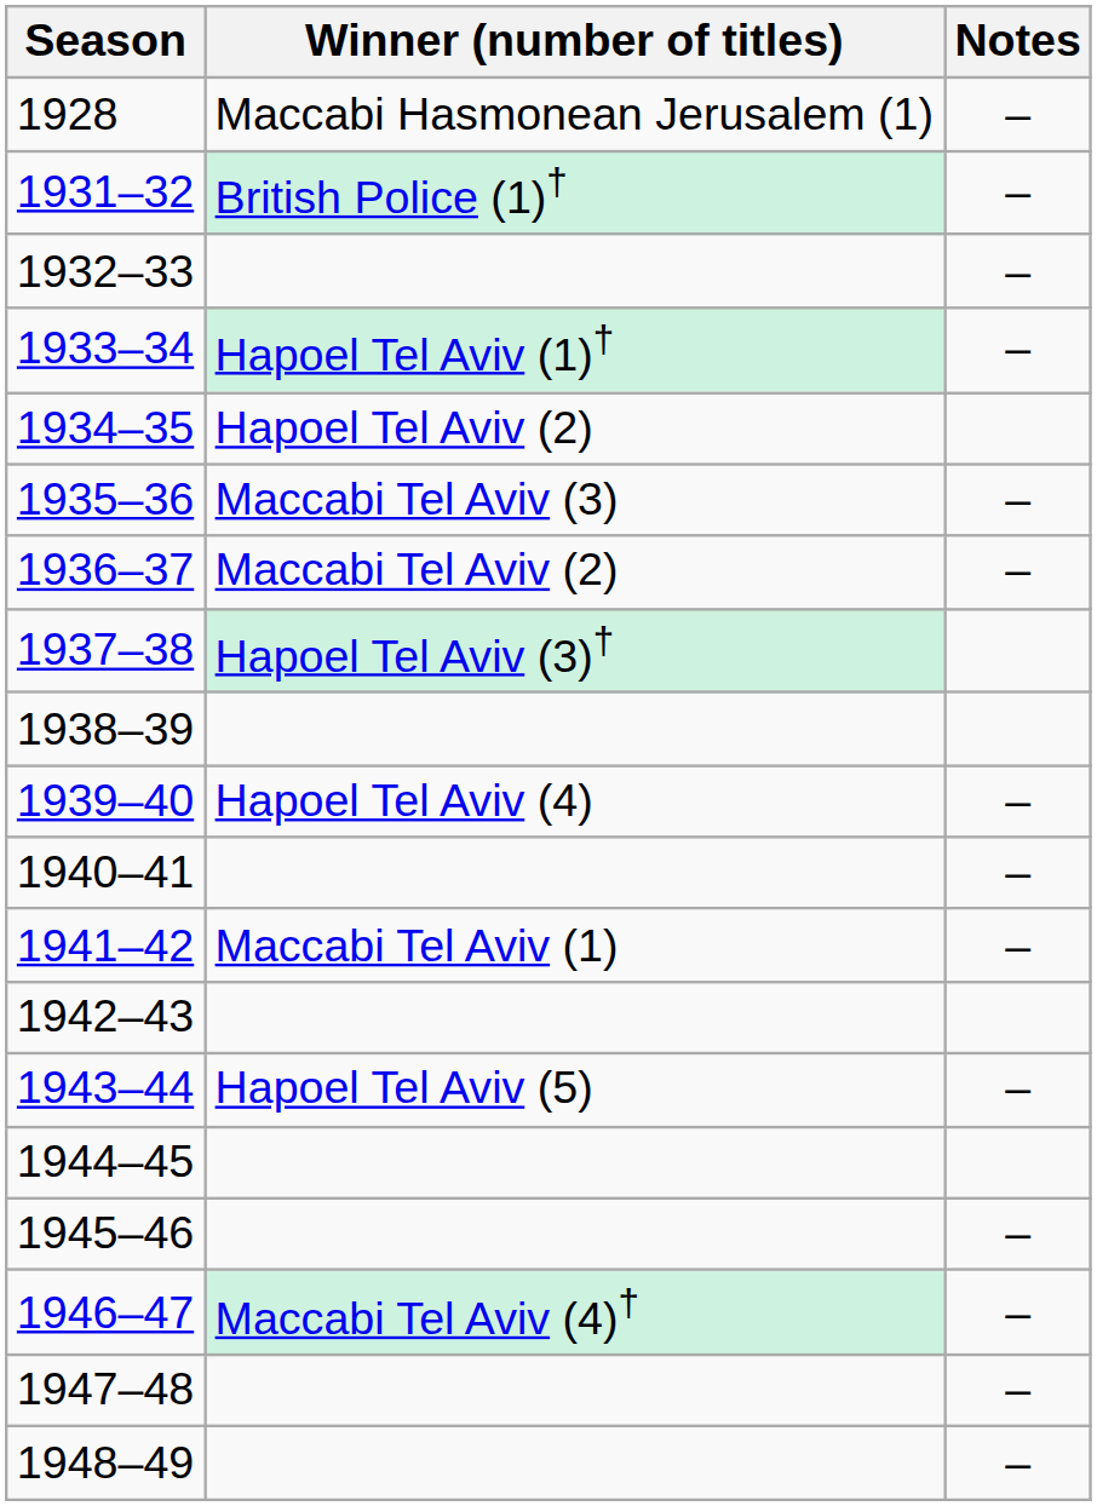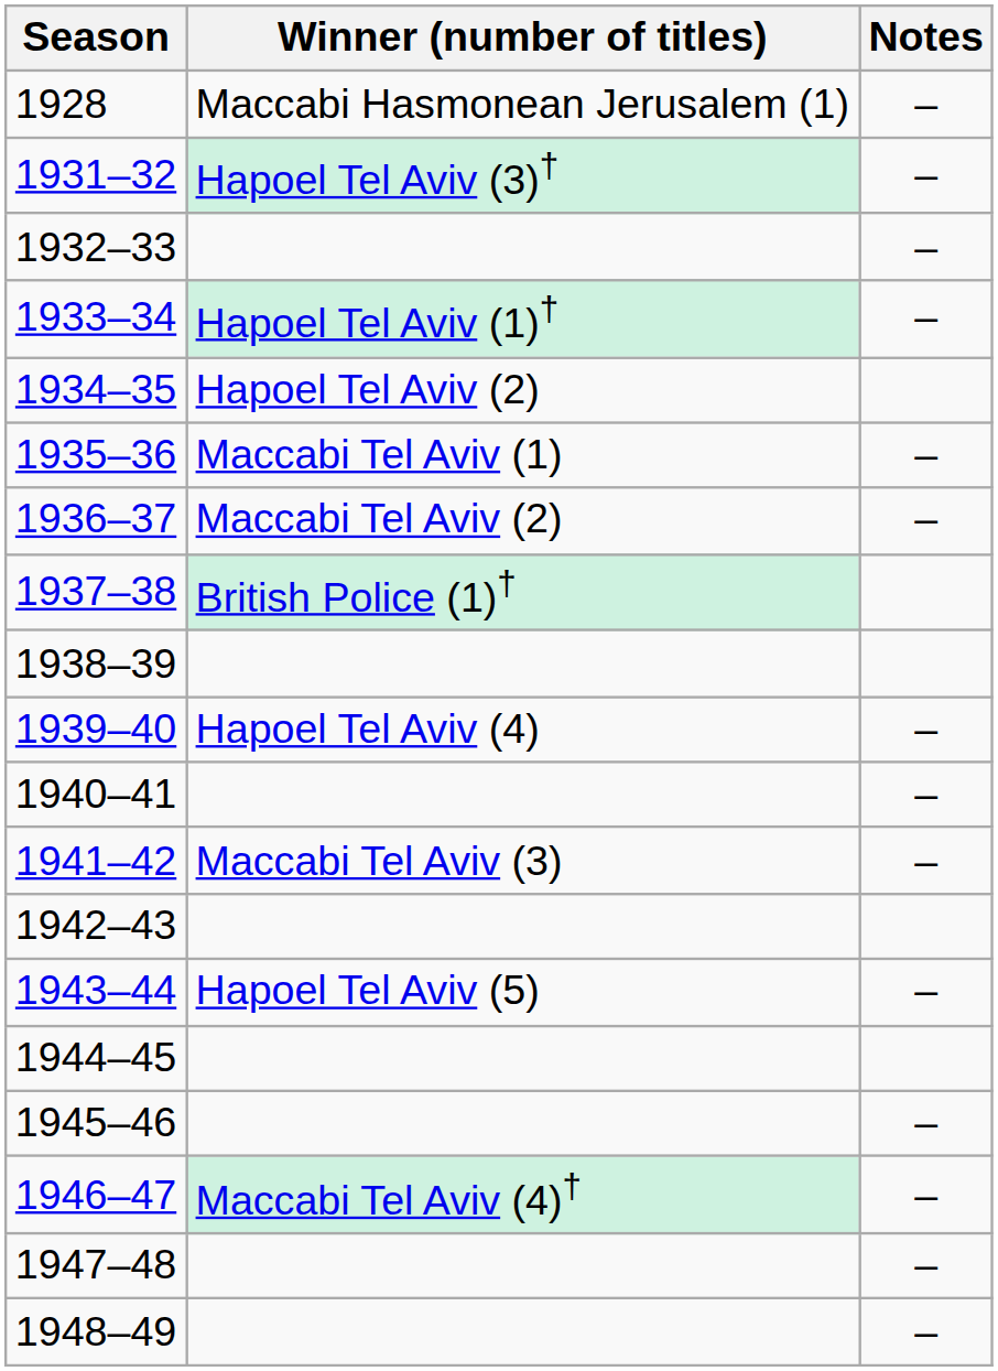 <table class="wikitable sortable">
 <tr>
 <th>Season</th>
 <th>Winner (number of titles)</th>
 <th class="unsortable">Notes</th>
 </tr>
 <tr>
 <td>1928</td>
 <td>Maccabi Hasmonean Jerusalem (1) </td>
 <td align="center">–</td>
 </tr>
 <tr>
 <td><a href='#'>1931–32</a></td>
-<td bgcolor="CEF2E0"><a href='#'>British Police</a> (1)<sup>†</sup></td>
+<td bgcolor="CEF2E0"><a href='#'>Hapoel Tel Aviv</a> (3)<sup>†</sup></td>
 <td align="center">–</td>
 </tr>
 <tr>
 <td>1932–33</td>
 <td></td>
 <td align="center">–</td>
 </tr>
 <tr>
 <td><a href='#'>1933–34</a></td>
 <td bgcolor="CEF2E0"><a href='#'>Hapoel Tel Aviv</a> (1)<sup>†</sup></td>
 <td align="center">–</td>
 </tr>
 <tr>
 <td><a href='#'>1934–35</a></td>
 <td><a href='#'>Hapoel Tel Aviv</a> (2)</td>
 <td align="center"></td>
 </tr>
 <tr>
 <td><a href='#'>1935–36</a></td>
-<td><a href='#'>Maccabi Tel Aviv</a> (3)</td>
+<td><a href='#'>Maccabi Tel Aviv</a> (1)</td>
 <td align="center">–</td>
 </tr>
 <tr>
 <td><a href='#'>1936–37</a></td>
 <td><a href='#'>Maccabi Tel Aviv</a> (2)</td>
 <td align="center">–</td>
 </tr>
 <tr>
 <td><a href='#'>1937–38</a></td>
-<td bgcolor="CEF2E0"><a href='#'>Hapoel Tel Aviv</a> (3)<sup>†</sup></td>
+<td bgcolor="CEF2E0"><a href='#'>British Police</a> (1)<sup>†</sup></td>
 <td align="center"></td>
 </tr>
 <tr>
 <td>1938–39</td>
 <td></td>
 <td align="center"></td>
 </tr>
 <tr>
 <td><a href='#'>1939–40</a></td>
 <td><a href='#'>Hapoel Tel Aviv</a> (4)</td>
 <td align="center">–</td>
 </tr>
 <tr>
 <td>1940–41</td>
 <td></td>
 <td align="center">–</td>
 </tr>
 <tr>
 <td><a href='#'>1941–42</a></td>
-<td><a href='#'>Maccabi Tel Aviv</a> (1)</td>
+<td><a href='#'>Maccabi Tel Aviv</a> (3)</td>
 <td align="center">–</td>
 </tr>
 <tr>
 <td>1942–43</td>
 <td></td>
 <td align="center"></td>
 </tr>
 <tr>
 <td><a href='#'>1943–44</a></td>
 <td><a href='#'>Hapoel Tel Aviv</a> (5)</td>
 <td align="center">–</td>
 </tr>
 <tr>
 <td>1944–45</td>
 <td></td>
 <td align="center"></td>
 </tr>
 <tr>
 <td>1945–46</td>
 <td></td>
 <td align="center">–</td>
 </tr>
 <tr>
 <td><a href='#'>1946–47</a></td>
 <td bgcolor="CEF2E0"><a href='#'>Maccabi Tel Aviv</a> (4)<sup>†</sup></td>
 <td align="center">–</td>
 </tr>
 <tr>
 <td>1947–48</td>
 <td></td>
 <td align="center">–</td>
 </tr>
 <tr>
 <td>1948–49</td>
 <td></td>
 <td align="center">–</td>
 </tr>
 </table>
